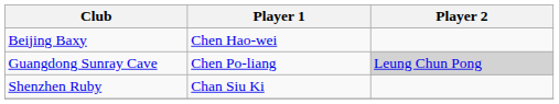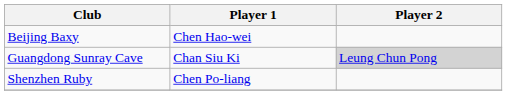 <table class="wikitable" border="1">
 <tr>
 <th width="190">Club</th>
 <th width="190">Player 1</th>
 <th width="190">Player 2</th>
 </tr>
 <tr>
 <td><a href='#'>Beijing Baxy</a></td>
 <td> <a href='#'>Chen Hao-wei</a></td>
 <td></td>
 </tr>
 <tr>
 <td><a href='#'>Guangdong Sunray Cave</a></td>
-<td> <a href='#'>Chen Po-liang</a></td>
+<td> <a href='#'>Chan Siu Ki</a></td>
 <td style="background: lightgrey;"> <a href='#'>Leung Chun Pong</a></td>
 </tr>
 <tr>
 <td><a href='#'>Shenzhen Ruby</a></td>
-<td> <a href='#'>Chan Siu Ki</a></td>
+<td> <a href='#'>Chen Po-liang</a></td>
 <td></td>
 </tr>
 <tr>
 </tr>
 </table>
